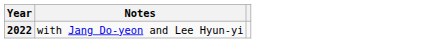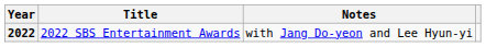 <table class="wikitable plainrowheaders">
 <tr>
 <th scope="col">Year</th>
+<th scope="col">Title</th>
 <th scope="col">Notes</th>
 <th scope="col" class="unsortable"></th>
 </tr>
 <tr>
 <th scope="row">2022</th>
+<td><a href='#'>2022 SBS Entertainment Awards</a></td>
 <td>with <a href='#'>Jang Do-yeon</a> and Lee Hyun-yi</td>
 <td></td>
 </tr>
 </table>
